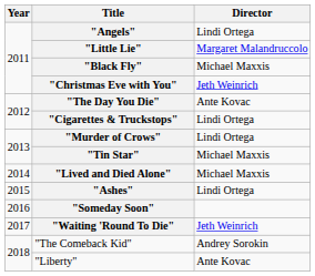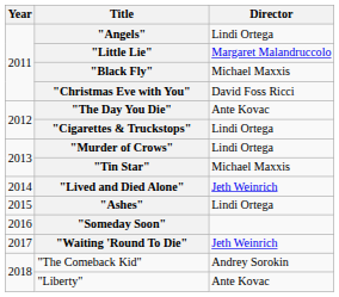 <table class="wikitable plainrowheaders">
 <tr>
 <th>Year</th>
 <th style="width:14em;">Title</th>
 <th>Director</th>
 </tr>
 <tr>
 <td rowspan="4">2011</td>
 <th scope="row">"Angels"</th>
 <td>Lindi Ortega</td>
 </tr>
 <tr>
 <th scope="row">"Little Lie"</th>
 <td><a href='#'>Margaret Malandruccolo</a></td>
 </tr>
 <tr>
 <th scope="row">"Black Fly"</th>
 <td>Michael Maxxis</td>
 </tr>
 <tr>
 <th scope="row">"Christmas Eve with You"</th>
-<td><a href='#'>Jeth Weinrich</a></td>
+<td>David Foss Ricci</td>
 </tr>
 <tr>
 <td rowspan="2">2012</td>
 <th scope="row">"The Day You Die"</th>
 <td>Ante Kovac</td>
 </tr>
 <tr>
 <th scope="row">"Cigarettes & Truckstops"</th>
 <td>Lindi Ortega</td>
 </tr>
 <tr>
 <td rowspan="2">2013</td>
 <th scope="row">"Murder of Crows"</th>
 <td>Lindi Ortega</td>
 </tr>
 <tr>
 <th scope="row">"Tin Star"</th>
 <td>Michael Maxxis</td>
 </tr>
 <tr>
 <td>2014</td>
 <th scope="row">"Lived and Died Alone"</th>
-<td>Michael Maxxis</td>
+<td><a href='#'>Jeth Weinrich</a></td>
 </tr>
 <tr>
 <td>2015</td>
 <th scope="row">"Ashes"</th>
 <td>Lindi Ortega</td>
 </tr>
 <tr>
 <td>2016</td>
 <th scope="row">"Someday Soon"</th>
 <td></td>
 </tr>
 <tr>
 <td>2017</td>
 <th scope="row">"Waiting 'Round To Die"</th>
 <td><a href='#'>Jeth Weinrich</a></td>
 </tr>
 <tr>
 <td rowspan="2">2018</td>
 <td>"The Comeback Kid"</td>
 <td>Andrey Sorokin</td>
 </tr>
 <tr>
 <td>"Liberty" </td>
 <td>Ante Kovac</td>
 </tr>
 </table>
